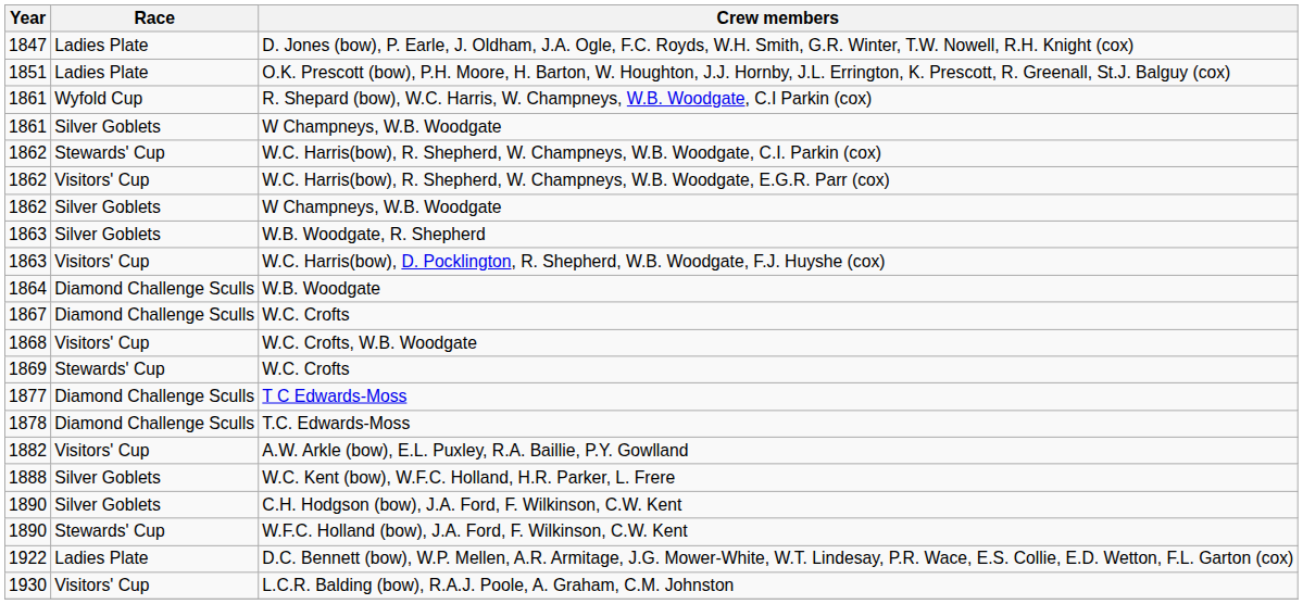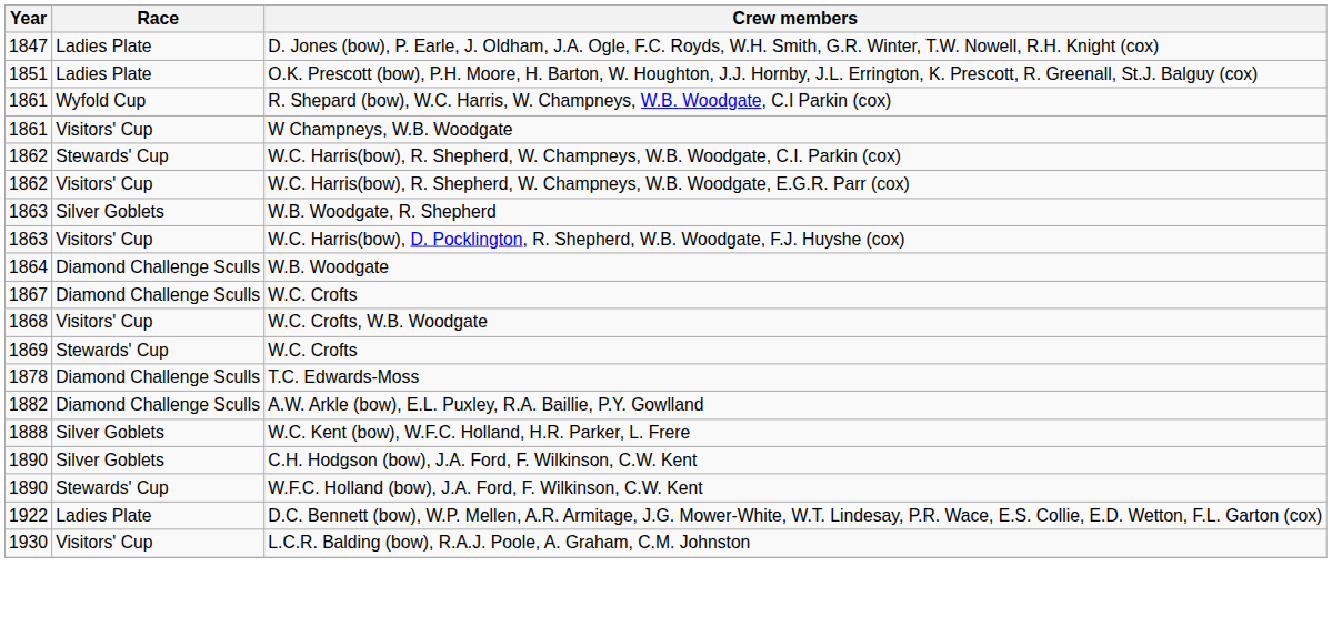 <table class="wikitable">
 <tr>
 <th>Year</th>
 <th>Race</th>
 <th>Crew members</th>
 </tr>
 <tr>
 <td>1847</td>
 <td>Ladies Plate</td>
 <td>D. Jones (bow), P. Earle, J. Oldham, J.A. Ogle, F.C. Royds, W.H. Smith, G.R. Winter, T.W. Nowell, R.H. Knight (cox)</td>
 </tr>
 <tr>
 <td>1851</td>
 <td>Ladies Plate</td>
 <td>O.K. Prescott (bow), P.H. Moore, H. Barton, W. Houghton, J.J. Hornby, J.L. Errington, K. Prescott, R. Greenall, St.J. Balguy (cox)</td>
 </tr>
 <tr>
 <td>1861</td>
 <td>Wyfold Cup</td>
 <td>R. Shepard (bow), W.C. Harris, W. Champneys, <a href='#'>W.B. Woodgate</a>, C.I Parkin (cox)</td>
 </tr>
 <tr>
 <td>1861</td>
-<td>Silver Goblets</td>
+<td>Visitors' Cup</td>
 <td>W Champneys, W.B. Woodgate</td>
 </tr>
 <tr>
 <td>1862</td>
 <td>Stewards' Cup</td>
 <td>W.C. Harris(bow), R. Shepherd, W. Champneys, W.B. Woodgate, C.I. Parkin (cox)</td>
 </tr>
 <tr>
 <td>1862</td>
 <td>Visitors' Cup</td>
 <td>W.C. Harris(bow), R. Shepherd, W. Champneys, W.B. Woodgate, E.G.R. Parr (cox)</td>
-</tr>
-<tr>
-<td>1862</td>
-<td>Silver Goblets</td>
-<td>W Champneys, W.B. Woodgate</td>
 </tr>
 <tr>
 <td>1863</td>
 <td>Silver Goblets</td>
 <td>W.B. Woodgate, R. Shepherd</td>
 </tr>
 <tr>
 <td>1863</td>
 <td>Visitors' Cup</td>
 <td>W.C. Harris(bow), <a href='#'>D. Pocklington</a>, R. Shepherd, W.B. Woodgate, F.J. Huyshe (cox)</td>
 </tr>
 <tr>
 <td>1864</td>
 <td>Diamond Challenge Sculls</td>
 <td>W.B. Woodgate</td>
 </tr>
 <tr>
 <td>1867</td>
 <td>Diamond Challenge Sculls</td>
 <td>W.C. Crofts</td>
 </tr>
 <tr>
 <td>1868</td>
 <td>Visitors' Cup</td>
 <td>W.C. Crofts, W.B. Woodgate</td>
 </tr>
 <tr>
 <td>1869</td>
 <td>Stewards' Cup</td>
 <td>W.C. Crofts</td>
 </tr>
 <tr>
-<td>1877</td>
-<td>Diamond Challenge Sculls</td>
-<td><a href='#'>T C Edwards-Moss</a></td>
-</tr>
-<tr>
 <td>1878</td>
 <td>Diamond Challenge Sculls</td>
 <td>T.C. Edwards-Moss</td>
 </tr>
 <tr>
 <td>1882</td>
-<td>Visitors' Cup</td>
+<td>Diamond Challenge Sculls</td>
 <td>A.W. Arkle (bow), E.L. Puxley, R.A. Baillie, P.Y. Gowlland</td>
 </tr>
 <tr>
 <td>1888</td>
 <td>Silver Goblets</td>
 <td>W.C. Kent (bow), W.F.C. Holland, H.R. Parker, L. Frere</td>
 </tr>
 <tr>
 <td>1890</td>
 <td>Silver Goblets</td>
 <td>C.H. Hodgson (bow), J.A. Ford, F. Wilkinson, C.W. Kent</td>
 </tr>
 <tr>
 <td>1890</td>
 <td>Stewards' Cup</td>
 <td>W.F.C. Holland (bow), J.A. Ford, F. Wilkinson, C.W. Kent</td>
 </tr>
 <tr>
 <td>1922</td>
 <td>Ladies Plate</td>
 <td>D.C. Bennett (bow), W.P. Mellen, A.R. Armitage, J.G. Mower-White, W.T. Lindesay, P.R. Wace, E.S. Collie, E.D. Wetton, F.L. Garton (cox)</td>
 </tr>
 <tr>
 <td>1930</td>
 <td>Visitors' Cup</td>
 <td>L.C.R. Balding (bow), R.A.J. Poole, A. Graham, C.M. Johnston</td>
 </tr>
 <tr>
 </tr>
 </table>
